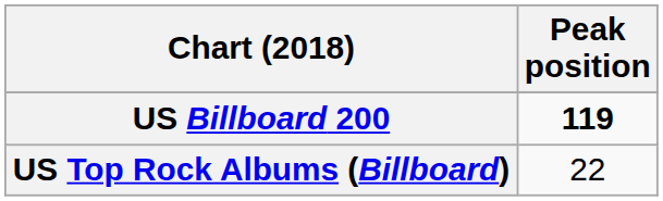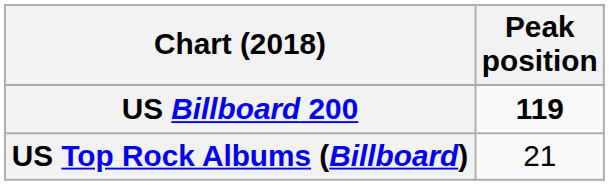 <table class="wikitable sortable plainrowheaders" style="text-align:center">
 <tr>
 <th scope="col">Chart (2018)</th>
 <th scope="col">Peak<br> position</th>
 </tr>
 <tr>
 </tr>
 <tr>
 </tr>
 <tr>
 </tr>
 <tr>
 </tr>
 <tr>
 </tr>
 <tr>
 </tr>
 <tr>
 </tr>
 <tr>
 </tr>
 <tr>
 </tr>
 <tr>
 </tr>
 <tr>
 </tr>
 <tr>
 </tr>
 <tr>
 </tr>
 <tr>
 </tr>
 <tr>
 </tr>
 <tr>
 <th scope="row">US <a href='#'><em>Billboard</em> 200</a></th>
 <td><strong>119</strong></td>
 </tr>
 <tr>
 <th scope="row">US <a href='#'>Top Rock Albums</a> (<em><a href='#'>Billboard</a></em>)</th>
-<td>22</td>
+<td>21</td>
 </tr>
 </table>
